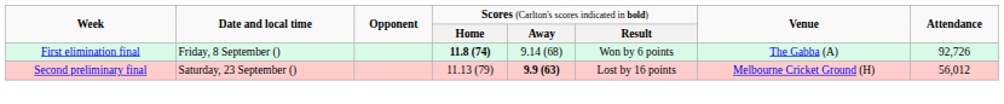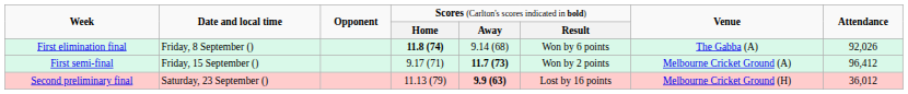 <table class="wikitable" style="font-size:90%; text-align:center; width: 100%; margin-left: auto; margin-right: auto;">
 <tr>
 <td rowspan=2><strong>Week</strong></td>
 <td rowspan=2><strong>Date and local time</strong></td>
 <td rowspan=2><strong>Opponent</strong></td>
 <td colspan=3><strong>Scores</strong> <small>(Carlton's scores indicated in <strong>bold</strong>)</small></td>
 <td rowspan=2><strong>Venue</strong></td>
 <td rowspan=2><strong>Attendance</strong></td>
 </tr>
 <tr>
 <th>Home</th>
 <th>Away</th>
 <th>Result</th>
 </tr>
 <tr style="background:#d9f9e9;">
 <td><a href='#'>First elimination final</a></td>
 <td align=left>Friday, 8 September ()</td>
 <td align=left></td>
 <td><strong>11.8 (74)</strong></td>
 <td>9.14 (68)</td>
 <td>Won by 6 points</td>
 <td><a href='#'>The Gabba</a> (A)</td>
-<td>92,726</td>
+<td>92,026</td>
+</tr>
+<tr style="background:#d9f9e9;">
+<td><a href='#'>First semi-final</a></td>
+<td align=left>Friday, 15 September ()</td>
+<td align=left></td>
+<td>9.17 (71)</td>
+<td><strong>11.7 (73)</strong></td>
+<td>Won by 2 points</td>
+<td><a href='#'>Melbourne Cricket Ground</a> (A)</td>
+<td>96,412</td>
 </tr>
 <tr style="background:#fcc">
 <td><a href='#'>Second preliminary final</a></td>
 <td align=left>Saturday, 23 September ()</td>
 <td align=left></td>
 <td>11.13 (79)</td>
 <td><strong>9.9 (63)</strong></td>
 <td>Lost by 16 points</td>
 <td><a href='#'>Melbourne Cricket Ground</a> (H)</td>
-<td>56,012</td>
+<td>36,012</td>
 </tr>
 </table>
